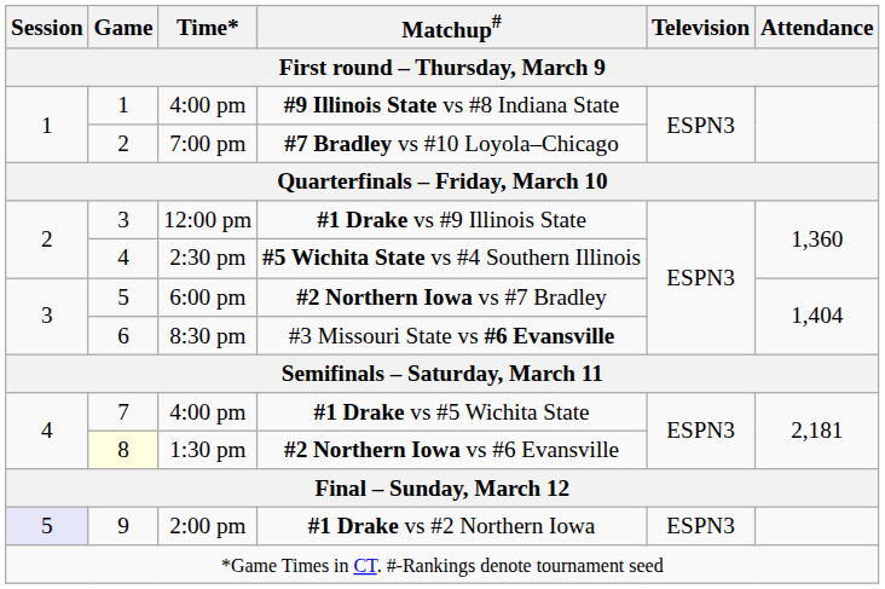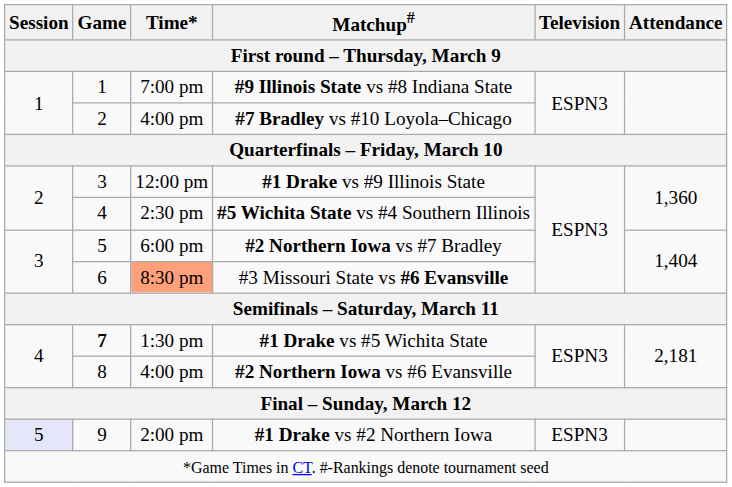 <table class="wikitable" style="font-size: 95%; text-align:center;">
 <tr align="center">
 <th>Session</th>
 <th>Game</th>
 <th>Time*</th>
 <th>Matchup<sup>#</sup></th>
 <th>Television</th>
 <th>Attendance</th>
 </tr>
 <tr>
 <th colspan=6>First round – Thursday, March 9</th>
 </tr>
 <tr>
 <td rowspan=2>1</td>
 <td>1</td>
-<td>4:00 pm</td>
+<td>7:00 pm</td>
 <td><strong>#9 Illinois State</strong> vs #8 Indiana State</td>
 <td rowspan=2>ESPN3</td>
 <td rowspan=2></td>
 </tr>
 <tr>
 <td>2</td>
-<td>7:00 pm</td>
+<td>4:00 pm</td>
 <td><strong>#7 Bradley</strong> vs #10 Loyola–Chicago</td>
 </tr>
 <tr>
 <th colspan=6>Quarterfinals – Friday, March 10</th>
 </tr>
 <tr>
 <td rowspan=2>2</td>
 <td>3</td>
 <td>12:00 pm</td>
 <td><strong>#1 Drake</strong> vs #9 Illinois State</td>
 <td rowspan=4>ESPN3</td>
 <td rowspan=2>1,360</td>
 </tr>
 <tr>
 <td>4</td>
 <td>2:30 pm</td>
 <td><strong>#5 Wichita State</strong> vs #4 Southern Illinois</td>
 </tr>
 <tr>
 <td rowspan=2>3</td>
 <td>5</td>
 <td>6:00 pm</td>
 <td><strong>#2 Northern Iowa</strong> vs #7 Bradley</td>
 <td rowspan=2>1,404</td>
 </tr>
 <tr>
 <td>6</td>
-<td>8:30 pm</td>
+<td style="background: lightsalmon;">8:30 pm</td>
 <td>#3 Missouri State vs <strong>#6 Evansville</strong></td>
 </tr>
 <tr>
 <th colspan=6>Semifinals – Saturday, March 11</th>
 </tr>
 <tr>
 <td rowspan=2>4</td>
-<td>7</td>
-<td>4:00 pm</td>
+<td><strong>7</strong></td>
+<td>1:30 pm</td>
 <td><strong>#1 Drake</strong> vs #5 Wichita State</td>
 <td rowspan=2>ESPN3</td>
 <td rowspan=2>2,181</td>
 </tr>
 <tr>
-<td style="background: lightyellow;">8</td>
-<td>1:30 pm</td>
+<td>8</td>
+<td>4:00 pm</td>
 <td><strong>#2 Northern Iowa</strong> vs #6 Evansville</td>
 </tr>
 <tr>
 <th colspan=6>Final – Sunday, March 12</th>
 </tr>
 <tr>
 <td style="background: lavender;">5</td>
 <td>9</td>
 <td>2:00 pm</td>
 <td><strong>#1 Drake</strong> vs #2 Northern Iowa</td>
 <td>ESPN3</td>
 <td></td>
 </tr>
 <tr>
 <td colspan=6><small>*Game Times in <a href='#'>CT</a>. #-Rankings denote tournament seed</small></td>
 </tr>
 </table>
